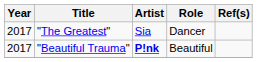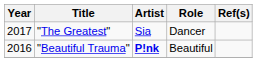 <table class="wikitable">
 <tr>
 <th>Year</th>
 <th>Title</th>
 <th>Artist</th>
 <th>Role</th>
 <th>Ref(s)</th>
 </tr>
 <tr>
 <td>2017</td>
 <td>"<a href='#'>The Greatest</a>"</td>
 <td><a href='#'>Sia</a></td>
 <td>Dancer</td>
 <td></td>
 </tr>
 <tr>
-<td>2017</td>
+<td>2016</td>
 <td>"<a href='#'>Beautiful Trauma</a>"</td>
 <td><strong><a href='#'>P!nk</a></strong></td>
 <td>Beautiful</td>
 <td></td>
 </tr>
 <tr>
 </tr>
 </table>
